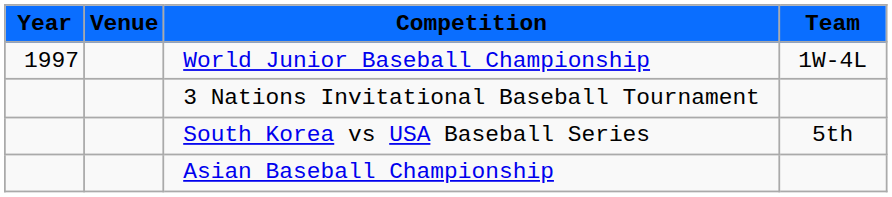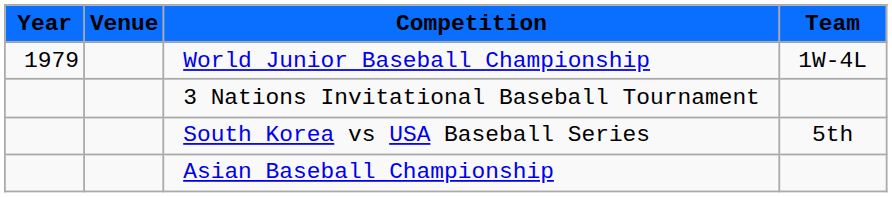 <table class="wikitable">
 <tr>
 <th style="background:#0A6EFF"><span>Year</span></th>
 <th style="background:#0A6EFF"><span>Venue</span></th>
 <th style="background:#0A6EFF"><span>Competition</span></th>
 <th style="background:#0A6EFF"><span>Team</span></th>
 </tr>
 <tr>
-<td> 1997</td>
+<td> 1979</td>
 <td> </td>
 <td> <a href='#'>World Junior Baseball Championship</a></td>
 <td style="text-align:center"> 1W-4L </td>
 </tr>
 <tr>
 <td>  </td>
 <td>  </td>
 <td> 3 Nations Invitational Baseball Tournament </td>
 <td style="text-align:center"></td>
 </tr>
 <tr>
 <td>  </td>
 <td>  </td>
 <td> <a href='#'>South Korea</a> vs <a href='#'>USA</a> Baseball Series </td>
 <td style="text-align:center">5th</td>
 </tr>
 <tr>
 <td>  </td>
 <td>  </td>
 <td> <a href='#'>Asian Baseball Championship</a> </td>
 <td style="text-align:center"></td>
 </tr>
 </table>
